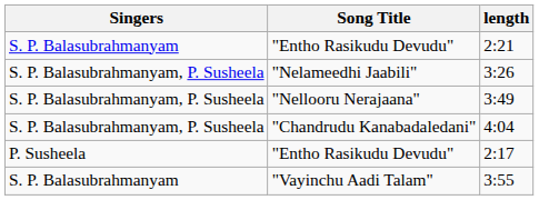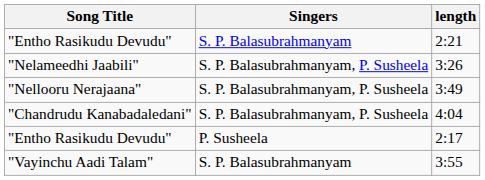 <table class="wikitable">
 <tr>
+<th>Song Title</th>
 <th>Singers</th>
-<th>Song Title</th>
 <th>length</th>
 </tr>
 <tr>
+<td>"Entho Rasikudu Devudu"</td>
 <td><a href='#'>S. P. Balasubrahmanyam</a></td>
-<td>"Entho Rasikudu Devudu"</td>
 <td>2:21</td>
 </tr>
 <tr>
+<td>"Nelameedhi Jaabili"</td>
 <td>S. P. Balasubrahmanyam, <a href='#'>P. Susheela</a></td>
-<td>"Nelameedhi Jaabili"</td>
 <td>3:26</td>
 </tr>
 <tr>
+<td>"Nellooru Nerajaana"</td>
 <td>S. P. Balasubrahmanyam, P. Susheela</td>
-<td>"Nellooru Nerajaana"</td>
 <td>3:49</td>
 </tr>
 <tr>
+<td>"Chandrudu Kanabadaledani"</td>
 <td>S. P. Balasubrahmanyam, P. Susheela</td>
-<td>"Chandrudu Kanabadaledani"</td>
 <td>4:04</td>
 </tr>
 <tr>
+<td>"Entho Rasikudu Devudu"</td>
 <td>P. Susheela</td>
-<td>"Entho Rasikudu Devudu"</td>
 <td>2:17</td>
 </tr>
 <tr>
+<td>"Vayinchu Aadi Talam"</td>
 <td>S. P. Balasubrahmanyam</td>
-<td>"Vayinchu Aadi Talam"</td>
 <td>3:55</td>
 </tr>
 </table>
